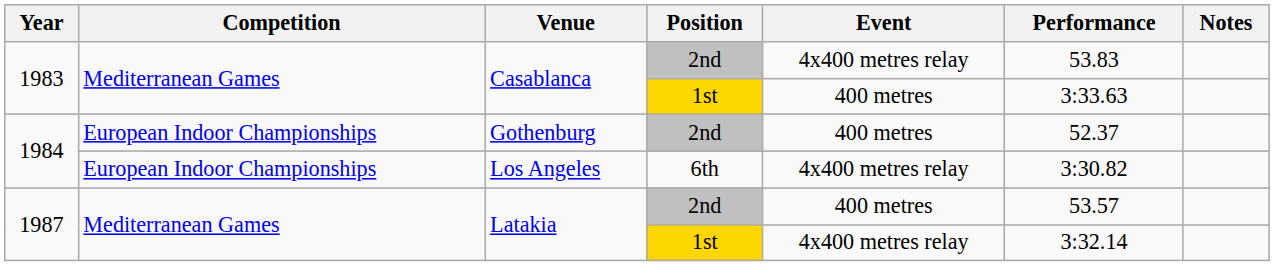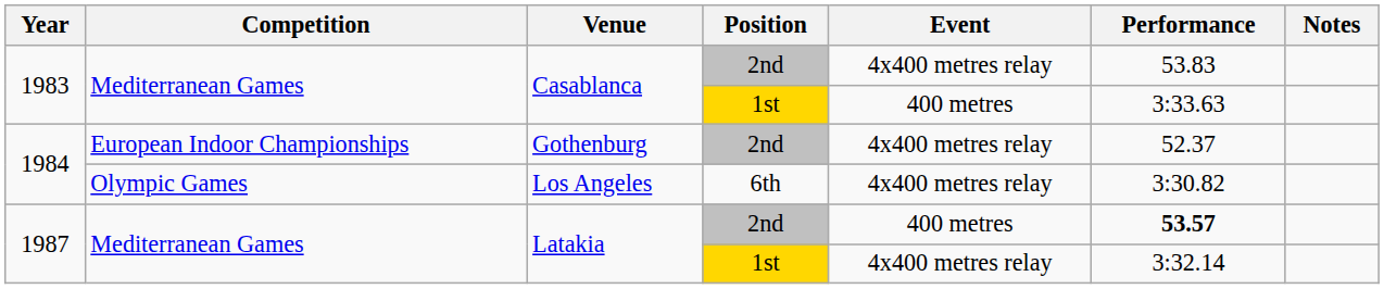 <table class="wikitable" width=65% style="font-size:90%; text-align:center;">
 <tr>
 <th>Year</th>
 <th>Competition</th>
 <th>Venue</th>
 <th>Position</th>
 <th>Event</th>
 <th>Performance</th>
 <th>Notes</th>
 </tr>
 <tr>
 <td rowspan=2>1983</td>
 <td rowspan=2 align=left><a href='#'>Mediterranean Games</a></td>
 <td rowspan=2 align=left> <a href='#'>Casablanca</a></td>
 <td bgcolor=silver>2nd</td>
 <td>4x400 metres relay</td>
 <td>53.83</td>
 <td></td>
 </tr>
 <tr>
 <td bgcolor=gold>1st</td>
 <td>400 metres</td>
 <td>3:33.63</td>
 <td></td>
 </tr>
 <tr>
 <td rowspan=2>1984</td>
 <td align=left><a href='#'>European Indoor Championships</a></td>
 <td align=left> <a href='#'>Gothenburg</a></td>
 <td bgcolor=silver>2nd</td>
-<td>400 metres</td>
+<td>4x400 metres relay</td>
 <td>52.37</td>
 <td></td>
 </tr>
 <tr>
-<td align=left><a href='#'>European Indoor Championships</a></td>
+<td align=left><a href='#'>Olympic Games</a></td>
 <td align=left> <a href='#'>Los Angeles</a></td>
 <td>6th</td>
 <td>4x400 metres relay</td>
 <td>3:30.82</td>
 <td></td>
 </tr>
 <tr>
 <td rowspan=2>1987</td>
 <td rowspan=2 align=left><a href='#'>Mediterranean Games</a></td>
 <td rowspan=2 align=left> <a href='#'>Latakia</a></td>
 <td bgcolor=silver>2nd</td>
 <td>400 metres</td>
-<td>53.57</td>
+<td><strong>53.57</strong></td>
 <td></td>
 </tr>
 <tr>
 <td bgcolor=gold>1st</td>
 <td>4x400 metres relay</td>
 <td>3:32.14</td>
 <td></td>
 </tr>
 </table>
